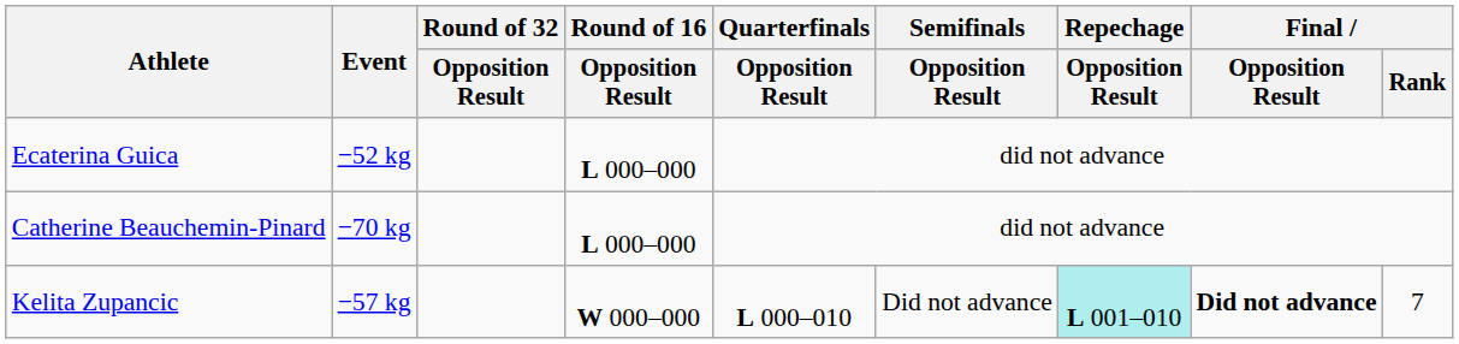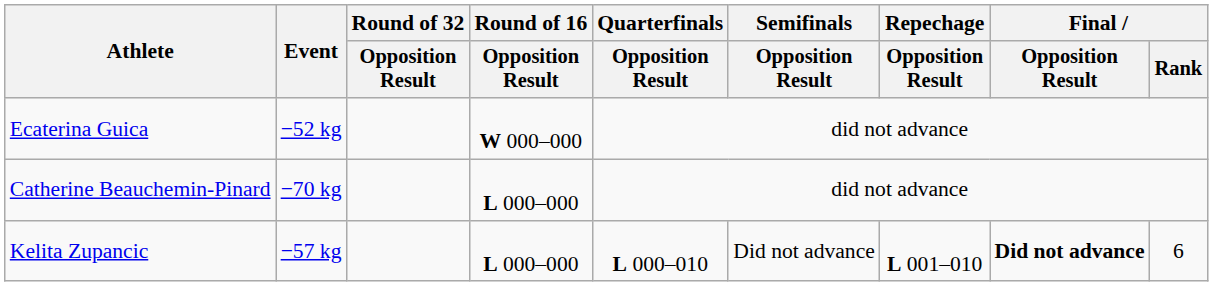 <table class="wikitable" style="font-size:90%">
 <tr>
 <th rowspan=2>Athlete</th>
 <th rowspan=2>Event</th>
 <th>Round of 32</th>
 <th>Round of 16</th>
 <th>Quarterfinals</th>
 <th>Semifinals</th>
 <th>Repechage</th>
 <th colspan=2>Final / </th>
 </tr>
 <tr style="font-size:95%">
 <th>Opposition<br>Result</th>
 <th>Opposition<br>Result</th>
 <th>Opposition<br>Result</th>
 <th>Opposition<br>Result</th>
 <th>Opposition<br>Result</th>
 <th>Opposition<br>Result</th>
 <th>Rank</th>
 </tr>
 <tr align=center>
 <td align=left><a href='#'>Ecaterina Guica</a></td>
 <td align=left><a href='#'>−52 kg</a></td>
 <td></td>
-<td><br><strong>L</strong> 000–000 </td>
+<td><br><strong>W</strong> 000–000 </td>
 <td colspan=5>did not advance</td>
 </tr>
 <tr align=center>
 <td align=left><a href='#'>Catherine Beauchemin-Pinard</a></td>
 <td align=left><a href='#'>−70 kg</a></td>
 <td></td>
 <td><br><strong>L</strong> 000–000 </td>
 <td colspan=5>did not advance</td>
 </tr>
 <tr align=center>
 <td align=left><a href='#'>Kelita Zupancic</a></td>
 <td align=left><a href='#'>−57 kg</a></td>
 <td></td>
-<td><br><strong>W</strong> 000–000 </td>
+<td><br><strong>L</strong> 000–000 </td>
 <td><br><strong>L</strong> 000–010</td>
 <td>Did not advance</td>
-<td style="background: paleturquoise;"><br><strong>L</strong> 001–010</td>
+<td><br><strong>L</strong> 001–010</td>
 <td><strong>Did not advance</strong></td>
-<td>7</td>
+<td>6</td>
 </tr>
 </table>
